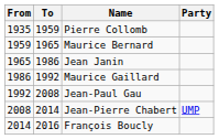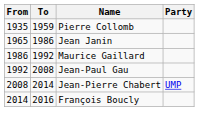 <table class="wikitable">
 <tr>
 <th>From</th>
 <th>To</th>
 <th>Name</th>
 <th>Party</th>
 </tr>
 <tr>
 <td>1935</td>
 <td>1959</td>
 <td>Pierre Collomb</td>
-<td></td>
-</tr>
-<tr>
-<td>1959</td>
-<td>1965</td>
-<td>Maurice Bernard</td>
 <td></td>
 </tr>
 <tr>
 <td>1965</td>
 <td>1986</td>
 <td>Jean Janin</td>
 <td></td>
 </tr>
 <tr>
 <td>1986</td>
 <td>1992</td>
 <td>Maurice Gaillard</td>
 <td></td>
 </tr>
 <tr>
 <td>1992</td>
 <td>2008</td>
 <td>Jean-Paul Gau</td>
 <td></td>
 </tr>
 <tr>
 <td>2008</td>
 <td>2014</td>
 <td>Jean-Pierre Chabert</td>
 <td><a href='#'>UMP</a></td>
 </tr>
 <tr>
 <td>2014</td>
 <td>2016</td>
 <td>François Boucly</td>
 <td></td>
 </tr>
 </table>
